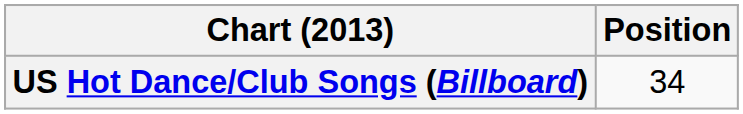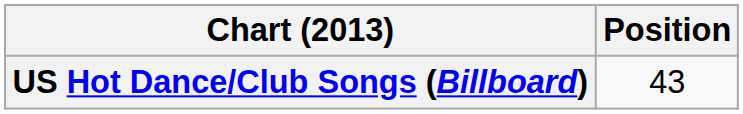 <table class="wikitable sortable plainrowheaders" style="text-align:center;">
 <tr>
 <th scope="col">Chart (2013)</th>
 <th scope="col">Position</th>
 </tr>
 <tr>
 <th scope="row">US <a href='#'>Hot Dance/Club Songs</a> (<em><a href='#'>Billboard</a></em>)</th>
-<td>34</td>
+<td>43</td>
 </tr>
 </table>
